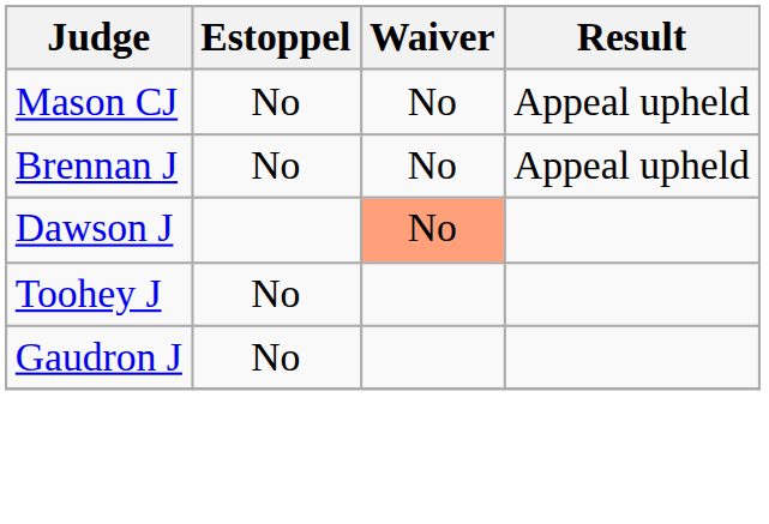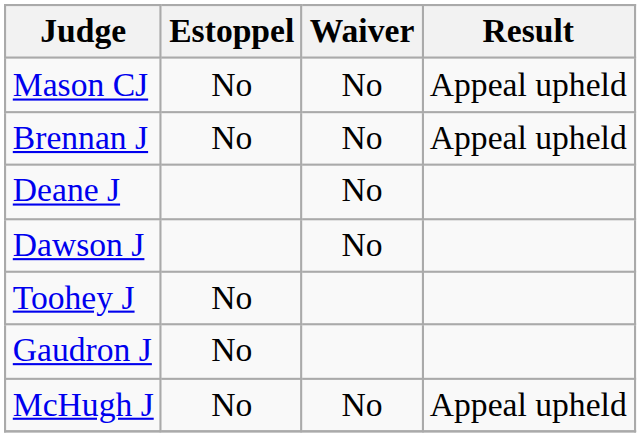 <table class="wikitable" border="1" ||>
 <tr>
 <th>Judge</th>
 <th>Estoppel</th>
 <th>Waiver</th>
 <th>Result</th>
 </tr>
 <tr>
 <td><a href='#'>Mason CJ</a></td>
 <td align="center">No</td>
 <td align="center">No</td>
 <td align="center">Appeal upheld</td>
 </tr>
 <tr>
 <td><a href='#'>Brennan J</a></td>
 <td align="center">No</td>
 <td align="center">No</td>
 <td align="center">Appeal upheld</td>
 </tr>
 <tr>
+<td><a href='#'>Deane J</a></td>
+<td></td>
+<td align="center">No</td>
+<td></td>
+</tr>
+<tr>
 <td><a href='#'>Dawson J</a></td>
 <td></td>
-<td align="center" style="background: lightsalmon;">No</td>
+<td align="center">No</td>
 <td></td>
 </tr>
 <tr>
 <td><a href='#'>Toohey J</a></td>
 <td align="center">No</td>
 <td></td>
 <td></td>
 </tr>
 <tr>
 <td><a href='#'>Gaudron J</a></td>
 <td align="center">No</td>
 <td></td>
 <td></td>
 </tr>
 <tr>
+<td><a href='#'>McHugh J</a></td>
+<td align="center">No</td>
+<td align="center">No</td>
+<td align="center">Appeal upheld</td>
+</tr>
+<tr>
 </tr>
 </table>
